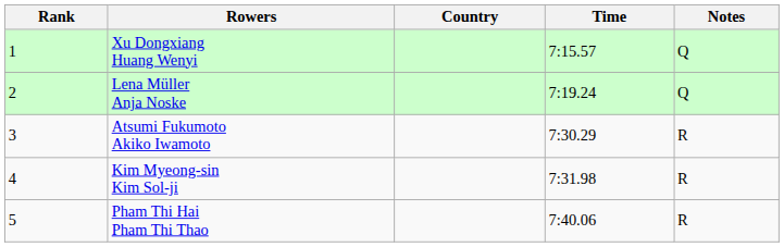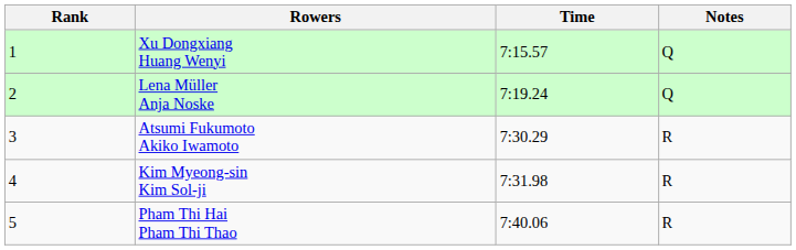 <table class="wikitable sortable" width=50%>
 <tr>
 <th>Rank</th>
 <th>Rowers</th>
-<th>Country</th>
 <th>Time</th>
 <th>Notes</th>
 </tr>
 <tr bgcolor=ccffcc>
 <td>1</td>
 <td><a href='#'>Xu Dongxiang</a><br><a href='#'>Huang Wenyi</a></td>
-<td></td>
 <td>7:15.57</td>
 <td>Q</td>
 </tr>
 <tr bgcolor=ccffcc>
 <td>2</td>
 <td><a href='#'>Lena Müller</a><br><a href='#'>Anja Noske</a></td>
-<td></td>
 <td>7:19.24</td>
 <td>Q</td>
 </tr>
 <tr>
 <td>3</td>
 <td><a href='#'>Atsumi Fukumoto</a><br><a href='#'>Akiko Iwamoto</a></td>
-<td></td>
 <td>7:30.29</td>
 <td>R</td>
 </tr>
 <tr>
 <td>4</td>
 <td><a href='#'>Kim Myeong-sin</a><br><a href='#'>Kim Sol-ji</a></td>
-<td></td>
 <td>7:31.98</td>
 <td>R</td>
 </tr>
 <tr>
 <td>5</td>
 <td><a href='#'>Pham Thi Hai</a><br><a href='#'>Pham Thi Thao</a></td>
-<td></td>
 <td>7:40.06</td>
 <td>R</td>
 </tr>
 </table>
